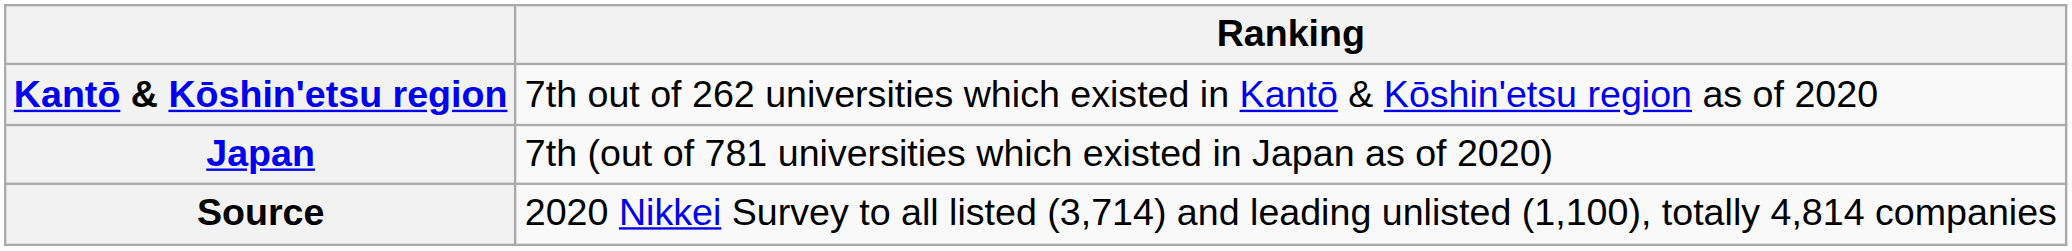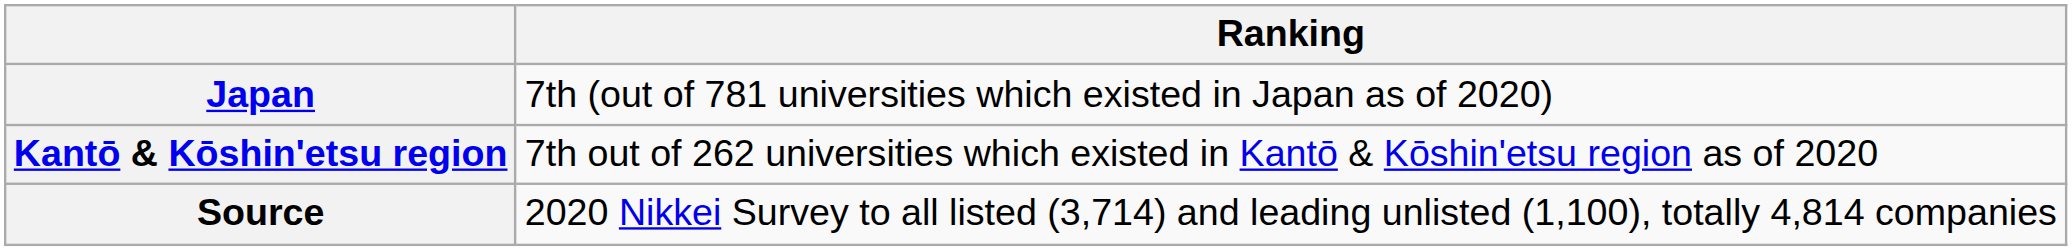 <table class="wikitable">
 <tr>
 <th></th>
 <th>Ranking</th>
 </tr>
 <tr>
+<th><a href='#'>Japan</a></th>
+<td>7th (out of 781 universities which existed in Japan as of 2020)</td>
+</tr>
+<tr>
 <th><a href='#'>Kantō</a> & <a href='#'>Kōshin'etsu region</a></th>
 <td>7th out of 262 universities which existed in <a href='#'>Kantō</a> & <a href='#'>Kōshin'etsu region</a> as of 2020</td>
-</tr>
-<tr>
-<th><a href='#'>Japan</a></th>
-<td>7th (out of 781 universities which existed in Japan as of 2020)</td>
 </tr>
 <tr>
 <th>Source</th>
 <td>2020 <a href='#'>Nikkei</a> Survey to all listed (3,714) and leading unlisted (1,100), totally 4,814 companies</td>
 </tr>
 </table>
